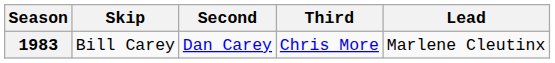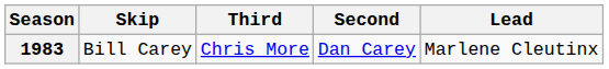 <table class="wikitable">
 <tr>
 <th scope="col">Season</th>
 <th scope="col">Skip</th>
+<th scope="col">Third</th>
 <th scope="col">Second</th>
-<th scope="col">Third</th>
 <th scope="col">Lead</th>
 </tr>
 <tr>
 <th scope="row">1983</th>
 <td>Bill Carey</td>
+<td><a href='#'>Chris More</a></td>
 <td><a href='#'>Dan Carey</a></td>
-<td><a href='#'>Chris More</a></td>
 <td>Marlene Cleutinx</td>
 </tr>
 </table>
